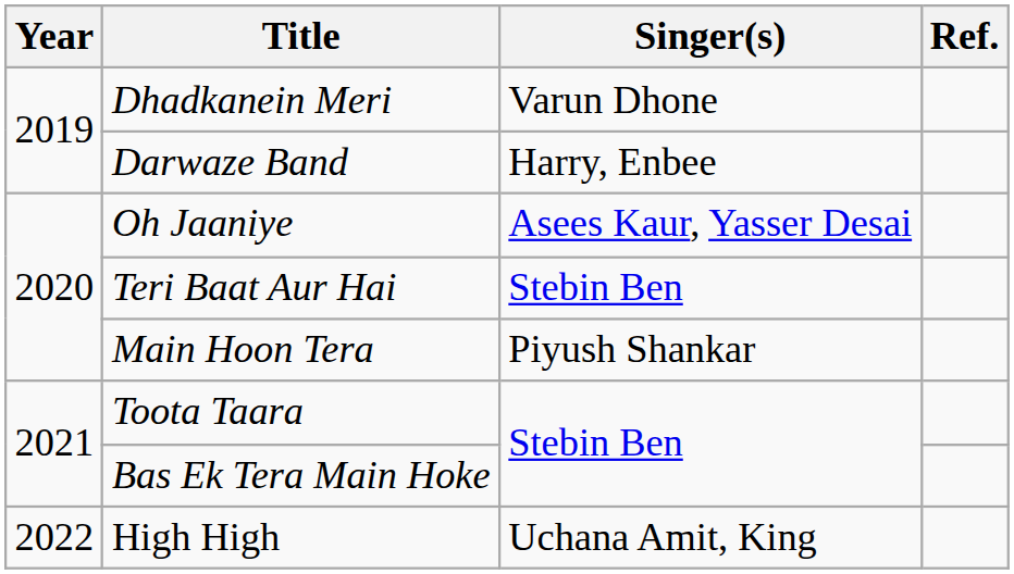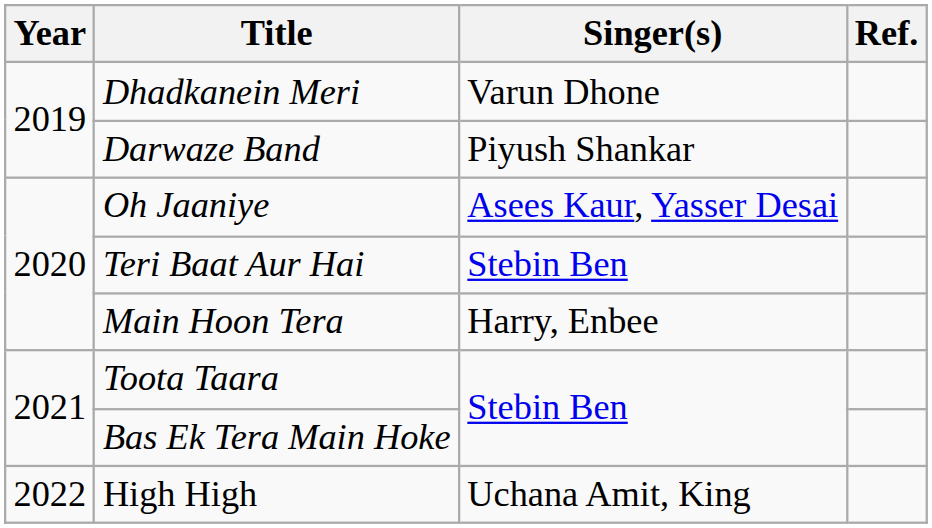 <table class="wikitable sortable">
 <tr>
 <th>Year</th>
 <th>Title</th>
 <th>Singer(s)</th>
 <th>Ref.</th>
 </tr>
 <tr>
 <td rowspan="2">2019</td>
 <td><em>Dhadkanein Meri</em></td>
 <td>Varun Dhone</td>
 <td></td>
 </tr>
 <tr>
 <td><em>Darwaze Band</em></td>
-<td>Harry, Enbee</td>
+<td>Piyush Shankar</td>
 <td></td>
 </tr>
 <tr>
 <td rowspan="3">2020</td>
 <td><em>Oh Jaaniye</em></td>
 <td><a href='#'>Asees Kaur</a>, <a href='#'>Yasser Desai</a></td>
 <td></td>
 </tr>
 <tr>
 <td><em>Teri Baat Aur Hai</em></td>
 <td><a href='#'>Stebin Ben</a></td>
 <td></td>
 </tr>
 <tr>
 <td><em>Main Hoon Tera</em></td>
-<td>Piyush Shankar</td>
+<td>Harry, Enbee</td>
 <td></td>
 </tr>
 <tr>
 <td rowspan="2">2021</td>
 <td><em>Toota Taara </em></td>
 <td rowspan="2"><a href='#'>Stebin Ben</a></td>
 <td></td>
 </tr>
 <tr>
 <td><em>Bas Ek Tera Main Hoke </em></td>
 <td></td>
 </tr>
 <tr>
 <td>2022</td>
 <td>High High</td>
 <td>Uchana Amit, King</td>
 <td></td>
 </tr>
 </table>
